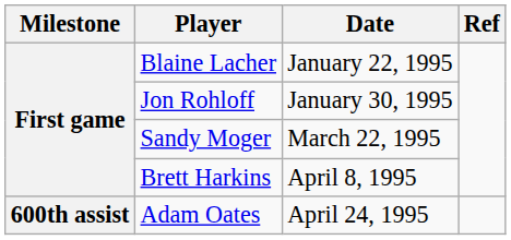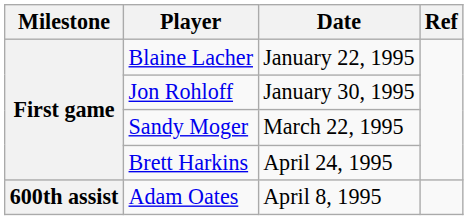 <table class="wikitable">
 <tr>
 <th scope="col">Milestone</th>
 <th scope="col">Player</th>
 <th scope="col">Date</th>
 <th scope="col">Ref</th>
 </tr>
 <tr>
 <th rowspan=4>First game</th>
 <td><a href='#'>Blaine Lacher</a></td>
 <td>January 22, 1995</td>
 <td rowspan=4></td>
 </tr>
 <tr>
 <td><a href='#'>Jon Rohloff</a></td>
 <td>January 30, 1995</td>
 </tr>
 <tr>
 <td><a href='#'>Sandy Moger</a></td>
 <td>March 22, 1995</td>
 </tr>
 <tr>
 <td><a href='#'>Brett Harkins</a></td>
-<td>April 8, 1995</td>
+<td>April 24, 1995</td>
 </tr>
 <tr>
 <th>600th assist</th>
 <td><a href='#'>Adam Oates</a></td>
-<td>April 24, 1995</td>
+<td>April 8, 1995</td>
 <td></td>
 </tr>
 </table>
